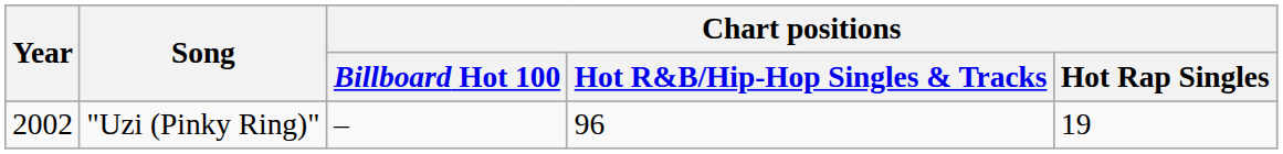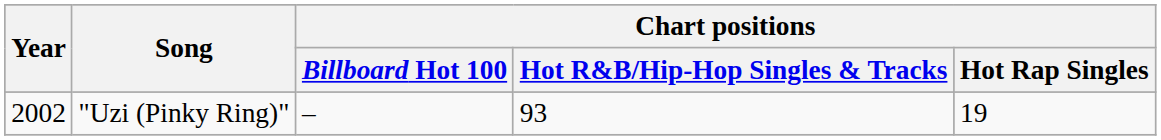 <table class="wikitable">
 <tr>
 <th rowspan="2"><strong>Year</strong></th>
 <th rowspan="2"><strong>Song</strong></th>
 <th colspan="3"><strong>Chart positions</strong></th>
 </tr>
 <tr>
 <th><a href='#'><em>Billboard</em> Hot 100</a></th>
 <th><a href='#'>Hot R&B/Hip-Hop Singles & Tracks</a></th>
 <th>Hot Rap Singles</th>
 </tr>
 <tr>
 <td>2002</td>
 <td>"Uzi (Pinky Ring)"</td>
 <td>–</td>
-<td>96</td>
+<td>93</td>
 <td>19</td>
 </tr>
 </table>
